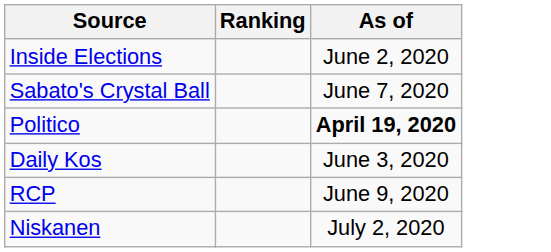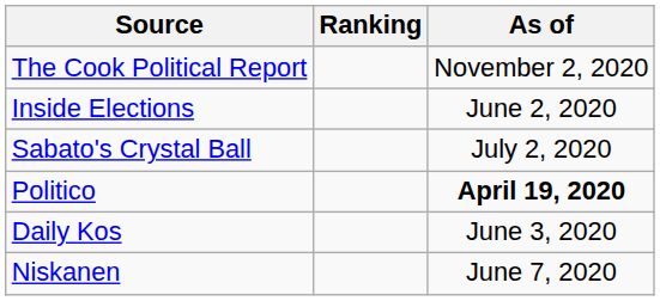 <table class="wikitable" style="text-align:center">
 <tr>
 <th>Source</th>
 <th>Ranking</th>
 <th>As of</th>
+</tr>
+<tr>
+<td style="text-align:left"><a href='#'>The Cook Political Report</a></td>
+<td></td>
+<td>November 2, 2020</td>
 </tr>
 <tr>
 <td style="text-align:left"><a href='#'>Inside Elections</a></td>
 <td></td>
 <td>June 2, 2020</td>
 </tr>
 <tr>
 <td style="text-align:left"><a href='#'>Sabato's Crystal Ball</a></td>
 <td></td>
-<td>June 7, 2020</td>
+<td>July 2, 2020</td>
 </tr>
 <tr>
 <td style="text-align:left"><a href='#'>Politico</a></td>
 <td></td>
 <td><strong>April 19, 2020</strong></td>
 </tr>
 <tr>
 <td style="text-align:left"><a href='#'>Daily Kos</a></td>
 <td></td>
 <td>June 3, 2020</td>
 </tr>
 <tr>
-<td style="text-align:left"><a href='#'>RCP</a></td>
-<td></td>
-<td>June 9, 2020</td>
-</tr>
-<tr>
 <td style="text-align:left"><a href='#'>Niskanen</a></td>
 <td></td>
-<td>July 2, 2020</td>
+<td>June 7, 2020</td>
 </tr>
 </table>
